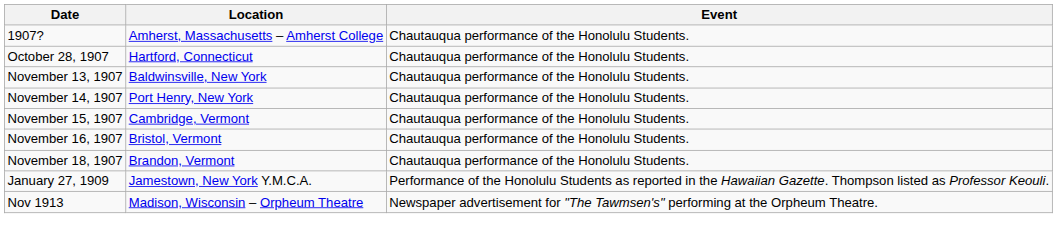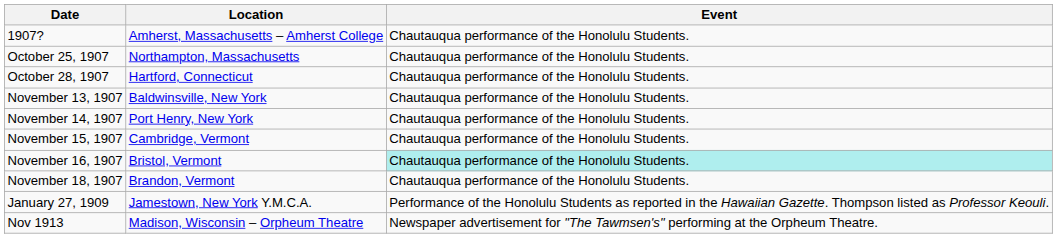 <table class="wikitable">
 <tr>
 <th>Date</th>
 <th>Location</th>
 <th>Event</th>
 </tr>
 <tr>
 <td>1907?</td>
 <td><a href='#'>Amherst, Massachusetts</a> – <a href='#'>Amherst College</a></td>
+<td>Chautauqua performance of the Honolulu Students.</td>
+</tr>
+<tr>
+<td>October 25, 1907</td>
+<td><a href='#'>Northampton, Massachusetts</a></td>
 <td>Chautauqua performance of the Honolulu Students.</td>
 </tr>
 <tr>
 <td>October 28, 1907</td>
 <td><a href='#'>Hartford, Connecticut</a></td>
 <td>Chautauqua performance of the Honolulu Students.</td>
 </tr>
 <tr>
 <td>November 13, 1907</td>
 <td><a href='#'>Baldwinsville, New York</a></td>
 <td>Chautauqua performance of the Honolulu Students.</td>
 </tr>
 <tr>
 <td>November 14, 1907</td>
 <td><a href='#'>Port Henry, New York</a></td>
 <td>Chautauqua performance of the Honolulu Students.</td>
 </tr>
 <tr>
 <td>November 15, 1907</td>
 <td><a href='#'>Cambridge, Vermont</a></td>
 <td>Chautauqua performance of the Honolulu Students.</td>
 </tr>
 <tr>
 <td>November 16, 1907</td>
 <td><a href='#'>Bristol, Vermont</a></td>
-<td>Chautauqua performance of the Honolulu Students.</td>
+<td style="background: paleturquoise;">Chautauqua performance of the Honolulu Students.</td>
 </tr>
 <tr>
 <td>November 18, 1907</td>
 <td><a href='#'>Brandon, Vermont</a></td>
 <td>Chautauqua performance of the Honolulu Students.</td>
 </tr>
 <tr>
 <td>January 27, 1909</td>
 <td><a href='#'>Jamestown, New York</a> Y.M.C.A.</td>
 <td>Performance of the Honolulu Students as reported in the <em>Hawaiian Gazette</em>. Thompson listed as <em>Professor Keouli</em>.</td>
 </tr>
 <tr>
 <td>Nov 1913</td>
 <td><a href='#'>Madison, Wisconsin</a> – <a href='#'>Orpheum Theatre</a></td>
 <td>Newspaper advertisement for <em>"The Tawmsen's"</em> performing at the Orpheum Theatre.</td>
 </tr>
 </table>
